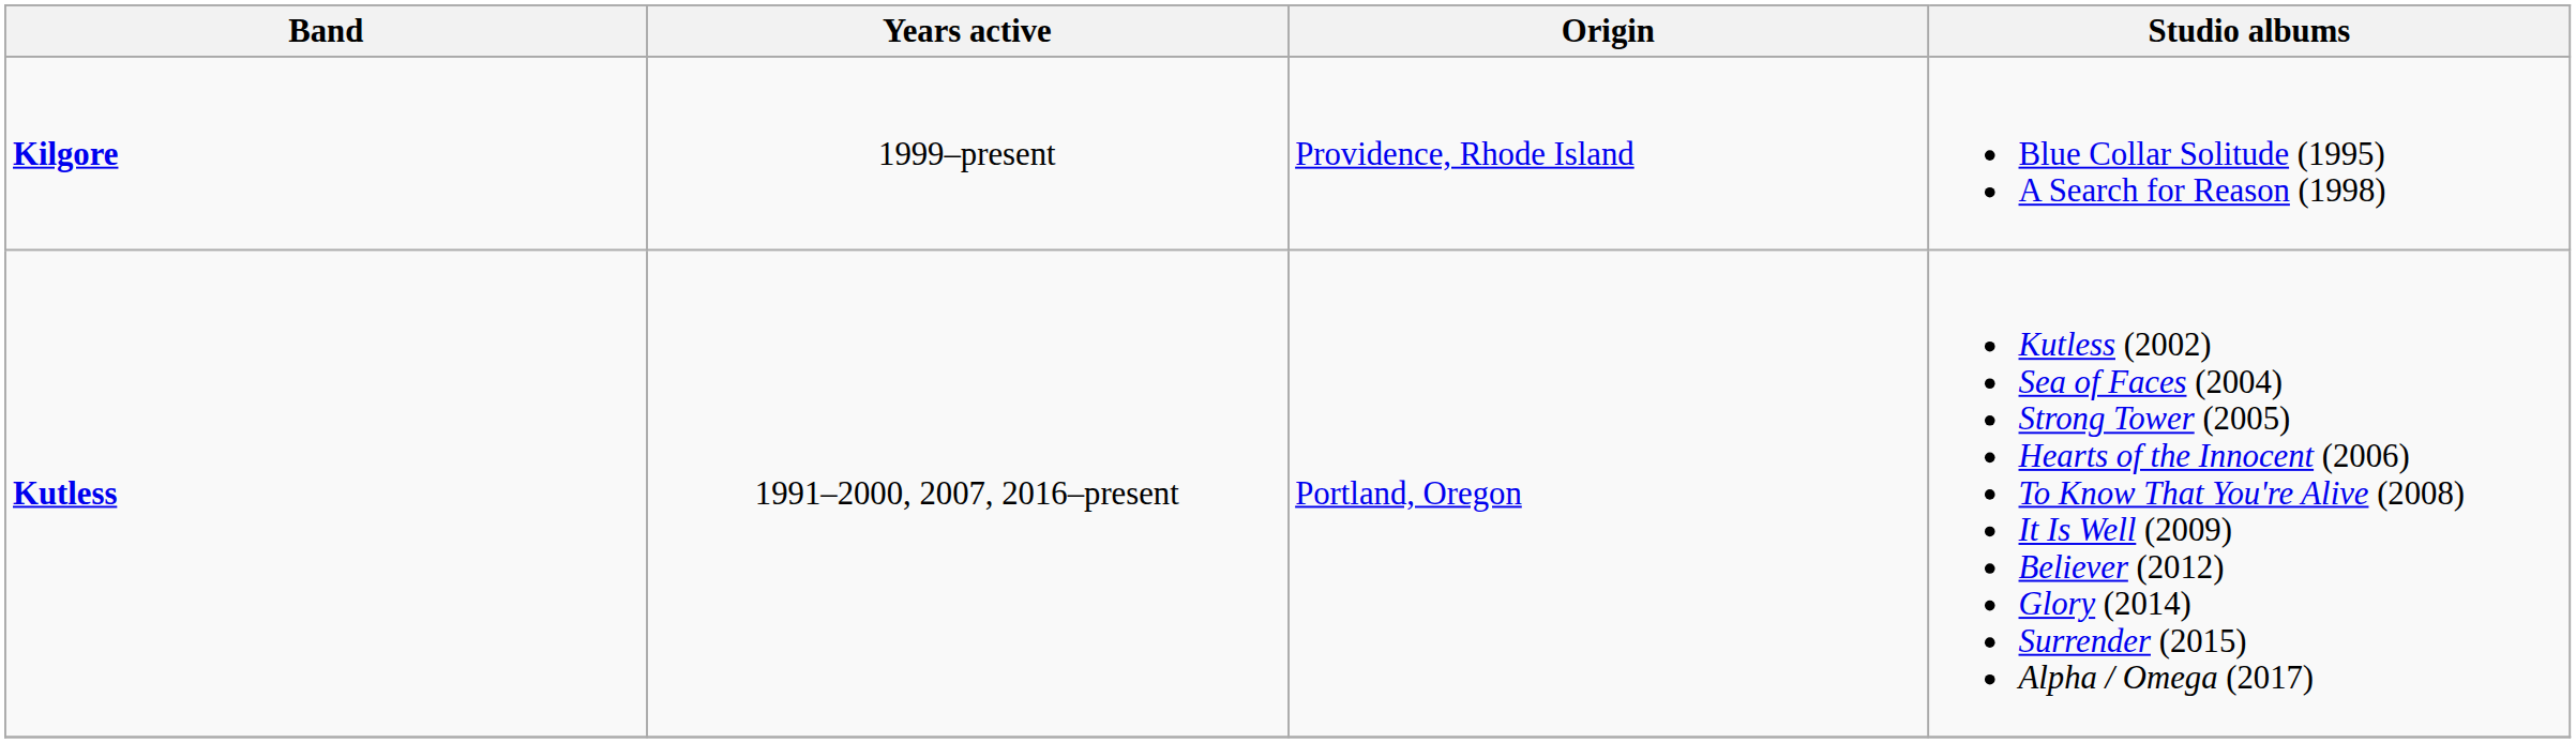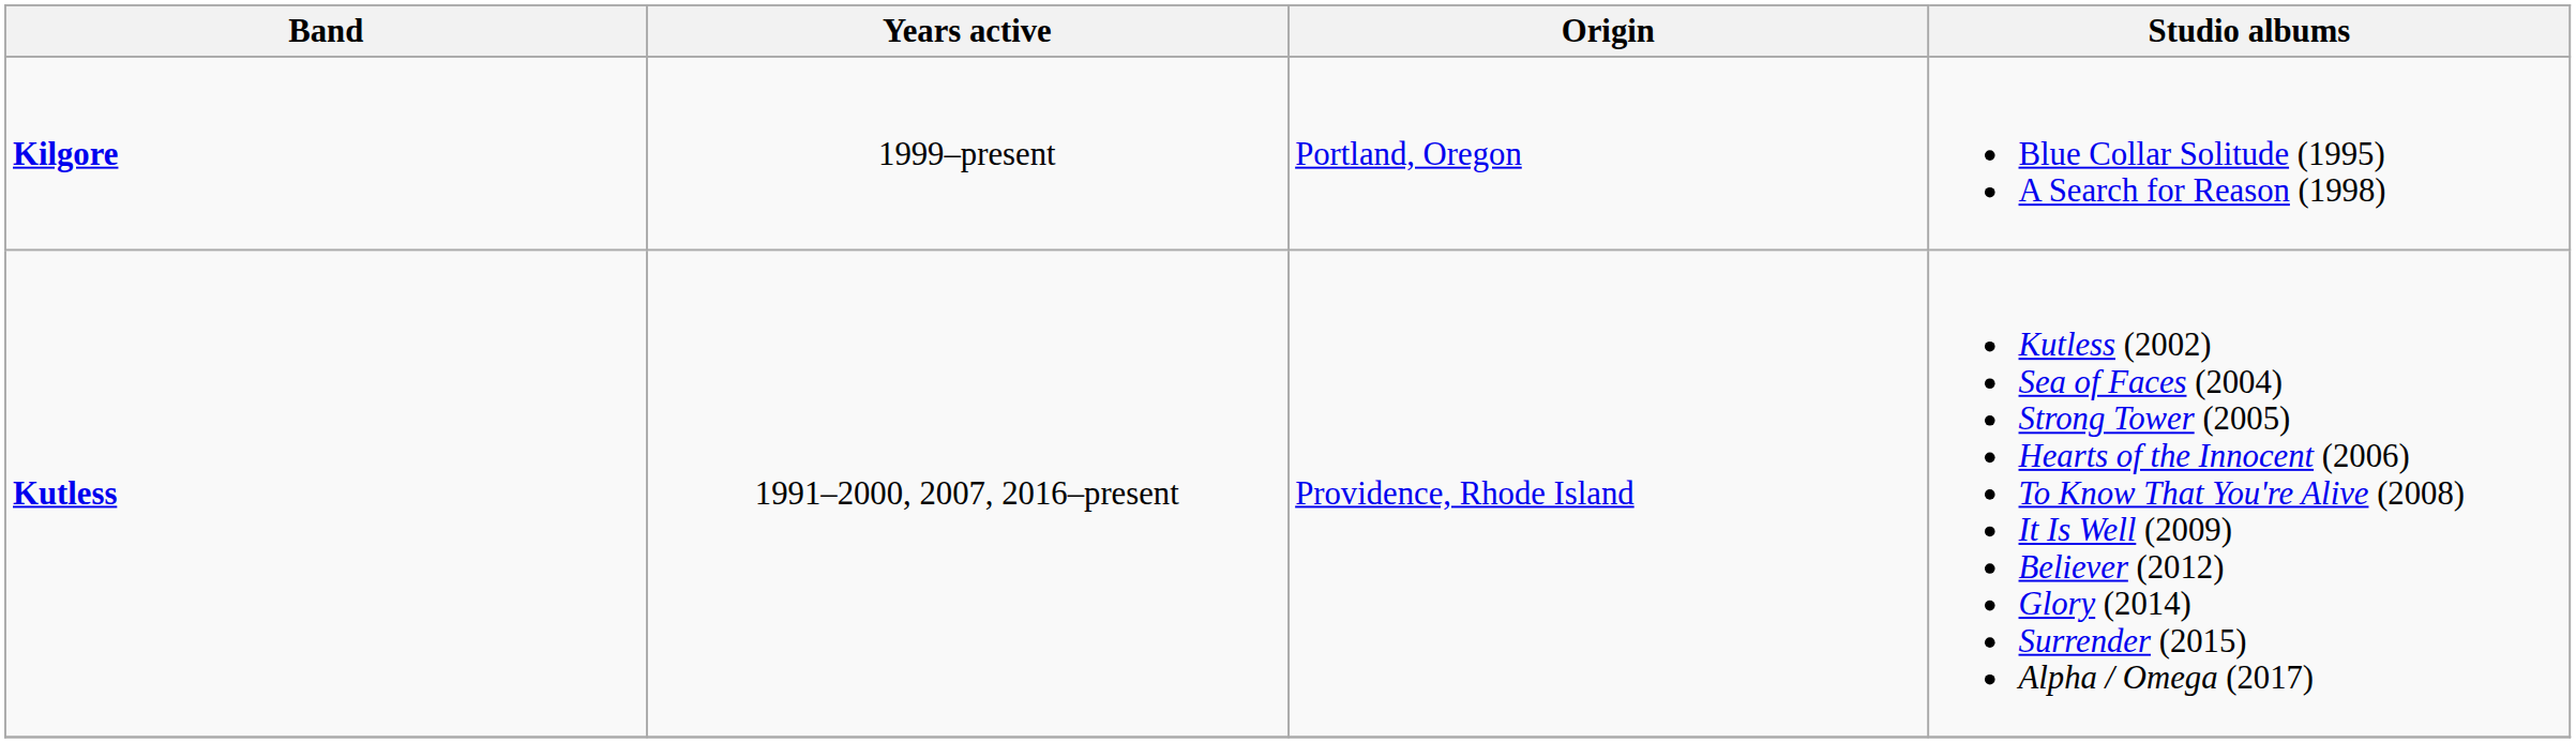 <table class="wikitable sortable">
 <tr>
 <th style="width:15%;">Band</th>
 <th style="width:15%;">Years active</th>
 <th style="width:15%;">Origin</th>
 <th style="width:15%;">Studio albums</th>
 </tr>
 <tr>
 <td><strong><a href='#'>Kilgore</a></strong></td>
 <td style="text-align:center;">1999–present</td>
-<td><a href='#'>Providence, Rhode Island</a></td>
+<td><a href='#'>Portland, Oregon</a></td>
 <td><br><ul><li><a href='#'>Blue Collar Solitude</a> (1995)</li><li><a href='#'>A Search for Reason</a> (1998)</li></ul></td>
 </tr>
 <tr>
 <td><strong><a href='#'>Kutless</a></strong></td>
 <td style="text-align:center;">1991–2000, 2007, 2016–present</td>
-<td><a href='#'>Portland, Oregon</a></td>
+<td><a href='#'>Providence, Rhode Island</a></td>
 <td><br><ul><li><em><a href='#'>Kutless</a></em> (2002)</li><li><em><a href='#'>Sea of Faces</a></em> (2004)</li><li><em><a href='#'>Strong Tower</a></em> (2005)</li><li><em><a href='#'>Hearts of the Innocent</a></em> (2006)</li><li><em><a href='#'>To Know That You're Alive</a></em> (2008)</li><li><em><a href='#'>It Is Well</a></em> (2009)</li><li><em><a href='#'>Believer</a></em> (2012)</li><li><em><a href='#'>Glory</a></em> (2014)</li><li><a href='#'><em>Surrender</em></a> (2015)</li><li><em>Alpha / Omega</em> (2017)</li></ul></td>
 </tr>
 <tr>
 </tr>
 </table>
